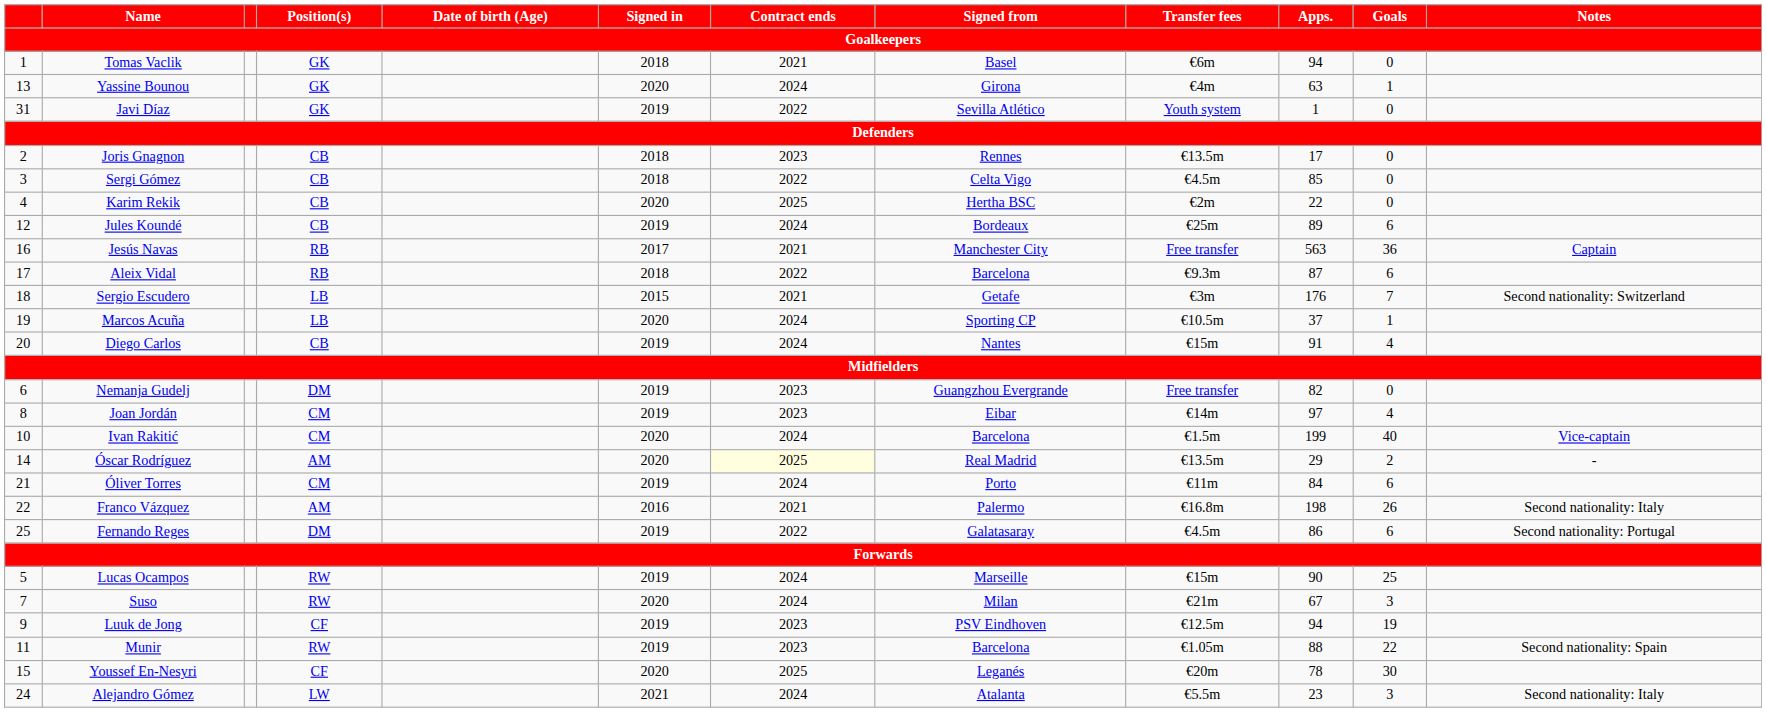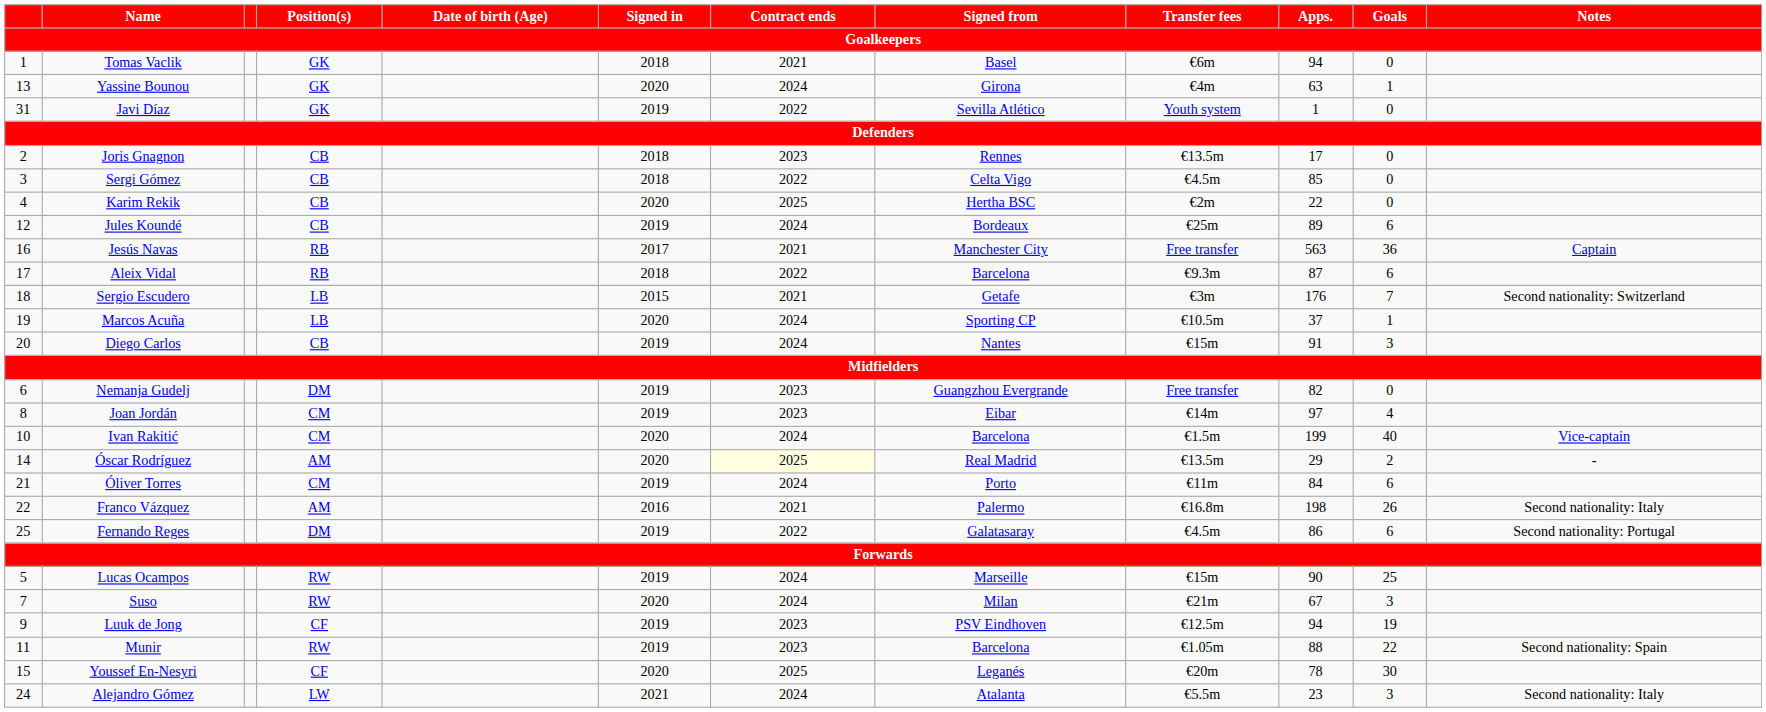 <table class="wikitable" style="text-align:center; font-size:80%; width:100%">
 <tr>
 <th style="background:#FF0000; color:white; text-align:center;"></th>
 <th style="background:#FF0000; color:white; text-align:center;">Name</th>
 <th style="background:#FF0000; color:white; text-align:center;"></th>
 <th style="background:#FF0000; color:white; text-align:center;">Position(s)</th>
 <th style="background:#FF0000; color:white; text-align:center;">Date of birth (Age)</th>
 <th style="background:#FF0000; color:white; text-align:center;">Signed in</th>
 <th style="background:#FF0000; color:white; text-align:center;">Contract ends</th>
 <th style="background:#FF0000; color:white; text-align:center;">Signed from</th>
 <th style="background:#FF0000; color:white; text-align:center;">Transfer fees</th>
 <th style="background:#FF0000; color:white; text-align:center;">Apps.</th>
 <th style="background:#FF0000; color:white; text-align:center;">Goals</th>
 <th style="background:#FF0000; color:white; text-align:center;">Notes</th>
 </tr>
 <tr>
 <th colspan="12" style="background:#FF0000; color:white; text-align:center">Goalkeepers</th>
 </tr>
 <tr>
 <td>1</td>
 <td><a href='#'>Tomas Vaclik</a></td>
 <td></td>
 <td><a href='#'>GK</a></td>
 <td></td>
 <td>2018</td>
 <td>2021</td>
 <td> <a href='#'>Basel</a></td>
 <td>€6m</td>
 <td>94</td>
 <td>0</td>
 <td></td>
 </tr>
 <tr>
 <td>13</td>
 <td><a href='#'>Yassine Bounou</a></td>
 <td></td>
 <td><a href='#'>GK</a></td>
 <td></td>
 <td>2020</td>
 <td>2024</td>
 <td> <a href='#'>Girona</a></td>
 <td>€4m</td>
 <td>63</td>
 <td>1</td>
 <td></td>
 </tr>
 <tr>
 <td>31</td>
 <td><a href='#'>Javi Díaz</a></td>
 <td></td>
 <td><a href='#'>GK</a></td>
 <td></td>
 <td>2019</td>
 <td>2022</td>
 <td> <a href='#'>Sevilla Atlético</a></td>
 <td><a href='#'>Youth system</a></td>
 <td>1</td>
 <td>0</td>
 <td></td>
 </tr>
 <tr>
 <th colspan="12" style="background:#FF0000; color:white; text-align:center">Defenders</th>
 </tr>
 <tr>
 <td>2</td>
 <td><a href='#'>Joris Gnagnon</a></td>
 <td></td>
 <td><a href='#'>CB</a></td>
 <td></td>
 <td>2018</td>
 <td>2023</td>
 <td> <a href='#'>Rennes</a></td>
 <td>€13.5m</td>
 <td>17</td>
 <td>0</td>
 <td></td>
 </tr>
 <tr>
 <td>3</td>
 <td><a href='#'>Sergi Gómez</a></td>
 <td></td>
 <td><a href='#'>CB</a></td>
 <td></td>
 <td>2018</td>
 <td>2022</td>
 <td> <a href='#'>Celta Vigo</a></td>
 <td>€4.5m</td>
 <td>85</td>
 <td>0</td>
 <td></td>
 </tr>
 <tr>
 <td>4</td>
 <td><a href='#'>Karim Rekik</a></td>
 <td></td>
 <td><a href='#'>CB</a></td>
 <td></td>
 <td>2020</td>
 <td>2025</td>
 <td> <a href='#'>Hertha BSC</a></td>
 <td>€2m</td>
 <td>22</td>
 <td>0</td>
 <td></td>
 </tr>
 <tr>
 <td>12</td>
 <td><a href='#'>Jules Koundé</a></td>
 <td></td>
 <td><a href='#'>CB</a></td>
 <td></td>
 <td>2019</td>
 <td>2024</td>
 <td> <a href='#'>Bordeaux</a></td>
 <td>€25m</td>
 <td>89</td>
 <td>6</td>
 <td></td>
 </tr>
 <tr>
 <td>16</td>
 <td><a href='#'>Jesús Navas</a></td>
 <td></td>
 <td><a href='#'>RB</a></td>
 <td></td>
 <td>2017</td>
 <td>2021</td>
 <td> <a href='#'>Manchester City</a></td>
 <td><a href='#'>Free transfer</a></td>
 <td>563</td>
 <td>36</td>
 <td><a href='#'>Captain</a></td>
 </tr>
 <tr>
 <td>17</td>
 <td><a href='#'>Aleix Vidal</a></td>
 <td></td>
 <td><a href='#'>RB</a></td>
 <td></td>
 <td>2018</td>
 <td>2022</td>
 <td> <a href='#'>Barcelona</a></td>
 <td>€9.3m</td>
 <td>87</td>
 <td>6</td>
 <td></td>
 </tr>
 <tr>
 <td>18</td>
 <td><a href='#'>Sergio Escudero</a></td>
 <td></td>
 <td><a href='#'>LB</a></td>
 <td></td>
 <td>2015</td>
 <td>2021</td>
 <td> <a href='#'>Getafe</a></td>
 <td>€3m</td>
 <td>176</td>
 <td>7</td>
 <td>Second nationality: Switzerland</td>
 </tr>
 <tr>
 <td>19</td>
 <td><a href='#'>Marcos Acuña</a></td>
 <td></td>
 <td><a href='#'>LB</a></td>
 <td></td>
 <td>2020</td>
 <td>2024</td>
 <td> <a href='#'>Sporting CP</a></td>
 <td>€10.5m</td>
 <td>37</td>
 <td>1</td>
 <td></td>
 </tr>
 <tr>
 <td>20</td>
 <td><a href='#'>Diego Carlos</a></td>
 <td></td>
 <td><a href='#'>CB</a></td>
 <td></td>
 <td>2019</td>
 <td>2024</td>
 <td> <a href='#'>Nantes</a></td>
 <td>€15m</td>
 <td>91</td>
-<td>4</td>
+<td>3</td>
 <td></td>
 </tr>
 <tr>
 <th colspan="12" style="background:#FF0000; color:white; text-align:center">Midfielders</th>
 </tr>
 <tr>
 <td>6</td>
 <td><a href='#'>Nemanja Gudelj</a></td>
 <td></td>
 <td><a href='#'>DM</a></td>
 <td></td>
 <td>2019</td>
 <td>2023</td>
 <td> <a href='#'>Guangzhou Evergrande</a></td>
 <td><a href='#'>Free transfer</a></td>
 <td>82</td>
 <td>0</td>
 <td></td>
 </tr>
 <tr>
 <td>8</td>
 <td><a href='#'>Joan Jordán</a></td>
 <td></td>
 <td><a href='#'>CM</a></td>
 <td></td>
 <td>2019</td>
 <td>2023</td>
 <td> <a href='#'>Eibar</a></td>
 <td>€14m</td>
 <td>97</td>
 <td>4</td>
 <td></td>
 </tr>
 <tr>
 <td>10</td>
 <td><a href='#'>Ivan Rakitić</a></td>
 <td></td>
 <td><a href='#'>CM</a></td>
 <td></td>
 <td>2020</td>
 <td>2024</td>
 <td> <a href='#'>Barcelona</a></td>
 <td>€1.5m</td>
 <td>199</td>
 <td>40</td>
 <td><a href='#'>Vice-captain</a></td>
 </tr>
 <tr>
 <td>14</td>
 <td><a href='#'>Óscar Rodríguez</a></td>
 <td></td>
 <td><a href='#'>AM</a></td>
 <td></td>
 <td>2020</td>
 <td style="background: lightyellow;">2025</td>
 <td> <a href='#'>Real Madrid</a></td>
 <td>€13.5m</td>
 <td>29</td>
 <td>2</td>
 <td>-</td>
 </tr>
 <tr>
 <td>21</td>
 <td><a href='#'>Óliver Torres</a></td>
 <td></td>
 <td><a href='#'>CM</a></td>
 <td></td>
 <td>2019</td>
 <td>2024</td>
 <td> <a href='#'>Porto</a></td>
 <td>€11m</td>
 <td>84</td>
 <td>6</td>
 <td></td>
 </tr>
 <tr>
 <td>22</td>
 <td><a href='#'>Franco Vázquez</a></td>
 <td></td>
 <td><a href='#'>AM</a></td>
 <td></td>
 <td>2016</td>
 <td>2021</td>
 <td> <a href='#'>Palermo</a></td>
 <td>€16.8m</td>
 <td>198</td>
 <td>26</td>
 <td>Second nationality: Italy</td>
 </tr>
 <tr>
 <td>25</td>
 <td><a href='#'>Fernando Reges</a></td>
 <td></td>
 <td><a href='#'>DM</a></td>
 <td></td>
 <td>2019</td>
 <td>2022</td>
 <td> <a href='#'>Galatasaray</a></td>
 <td>€4.5m</td>
 <td>86</td>
 <td>6</td>
 <td>Second nationality: Portugal</td>
 </tr>
 <tr>
 <th colspan="12" style="background:#FF0000; color:white; text-align:center">Forwards</th>
 </tr>
 <tr>
 <td>5</td>
 <td><a href='#'>Lucas Ocampos</a></td>
 <td></td>
 <td><a href='#'>RW</a></td>
 <td></td>
 <td>2019</td>
 <td>2024</td>
 <td> <a href='#'>Marseille</a></td>
 <td>€15m</td>
 <td>90</td>
 <td>25</td>
 <td></td>
 </tr>
 <tr>
 <td>7</td>
 <td><a href='#'>Suso</a></td>
 <td></td>
 <td><a href='#'>RW</a></td>
 <td></td>
 <td>2020</td>
 <td>2024</td>
 <td> <a href='#'>Milan</a></td>
 <td>€21m</td>
 <td>67</td>
 <td>3</td>
 <td></td>
 </tr>
 <tr>
 <td>9</td>
 <td><a href='#'>Luuk de Jong</a></td>
 <td></td>
 <td><a href='#'>CF</a></td>
 <td></td>
 <td>2019</td>
 <td>2023</td>
 <td> <a href='#'>PSV Eindhoven</a></td>
 <td>€12.5m</td>
 <td>94</td>
 <td>19</td>
 <td></td>
 </tr>
 <tr>
 <td>11</td>
 <td><a href='#'>Munir</a></td>
 <td></td>
 <td><a href='#'>RW</a></td>
 <td></td>
 <td>2019</td>
 <td>2023</td>
 <td> <a href='#'>Barcelona</a></td>
 <td>€1.05m</td>
 <td>88</td>
 <td>22</td>
 <td>Second nationality: Spain</td>
 </tr>
 <tr>
 <td>15</td>
 <td><a href='#'>Youssef En-Nesyri</a></td>
 <td></td>
 <td><a href='#'>CF</a></td>
 <td></td>
 <td>2020</td>
 <td>2025</td>
 <td> <a href='#'>Leganés</a></td>
 <td>€20m</td>
 <td>78</td>
 <td>30</td>
 <td></td>
 </tr>
 <tr>
 <td>24</td>
 <td><a href='#'>Alejandro Gómez</a></td>
 <td></td>
 <td><a href='#'>LW</a></td>
 <td></td>
 <td>2021</td>
 <td>2024</td>
 <td> <a href='#'>Atalanta</a></td>
 <td>€5.5m</td>
 <td>23</td>
 <td>3</td>
 <td>Second nationality: Italy</td>
 </tr>
 </table>
